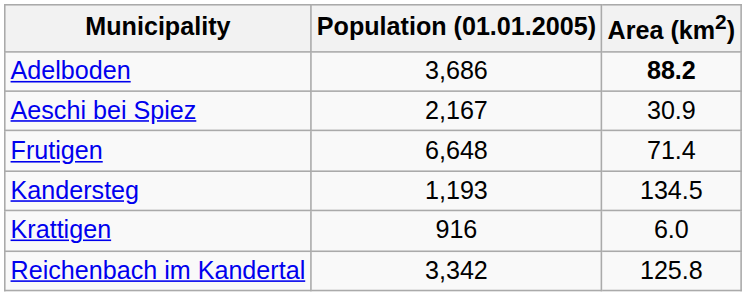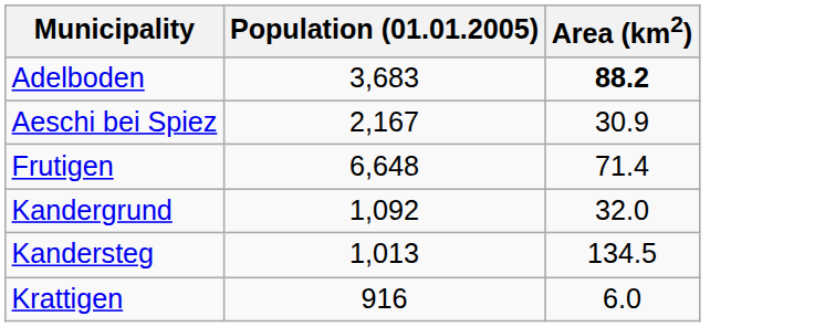 <table class ="wikitable sortable">
 <tr>
 <th>Municipality</th>
 <th>Population (01.01.2005)</th>
 <th>Area (km<sup>2</sup>)</th>
 </tr>
 <tr>
 <td><a href='#'>Adelboden</a></td>
-<td align="center">3,686</td>
+<td align="center">3,683</td>
 <td align="center"><strong>88.2</strong></td>
 </tr>
 <tr>
 <td><a href='#'>Aeschi bei Spiez</a></td>
 <td align="center">2,167</td>
 <td align="center">30.9</td>
 </tr>
 <tr>
 <td><a href='#'>Frutigen</a></td>
 <td align="center">6,648</td>
 <td align="center">71.4</td>
 </tr>
 <tr>
+<td><a href='#'>Kandergrund</a></td>
+<td align="center">1,092</td>
+<td align="center">32.0</td>
+</tr>
+<tr>
 <td><a href='#'>Kandersteg</a></td>
-<td align="center">1,193</td>
+<td align="center">1,013</td>
 <td align="center">134.5</td>
 </tr>
 <tr>
 <td><a href='#'>Krattigen</a></td>
 <td align="center">916</td>
 <td align="center">6.0</td>
 </tr>
-<tr>
-<td><a href='#'>Reichenbach im Kandertal</a></td>
-<td align="center">3,342</td>
-<td align="center">125.8</td>
-</tr>
 </table>
